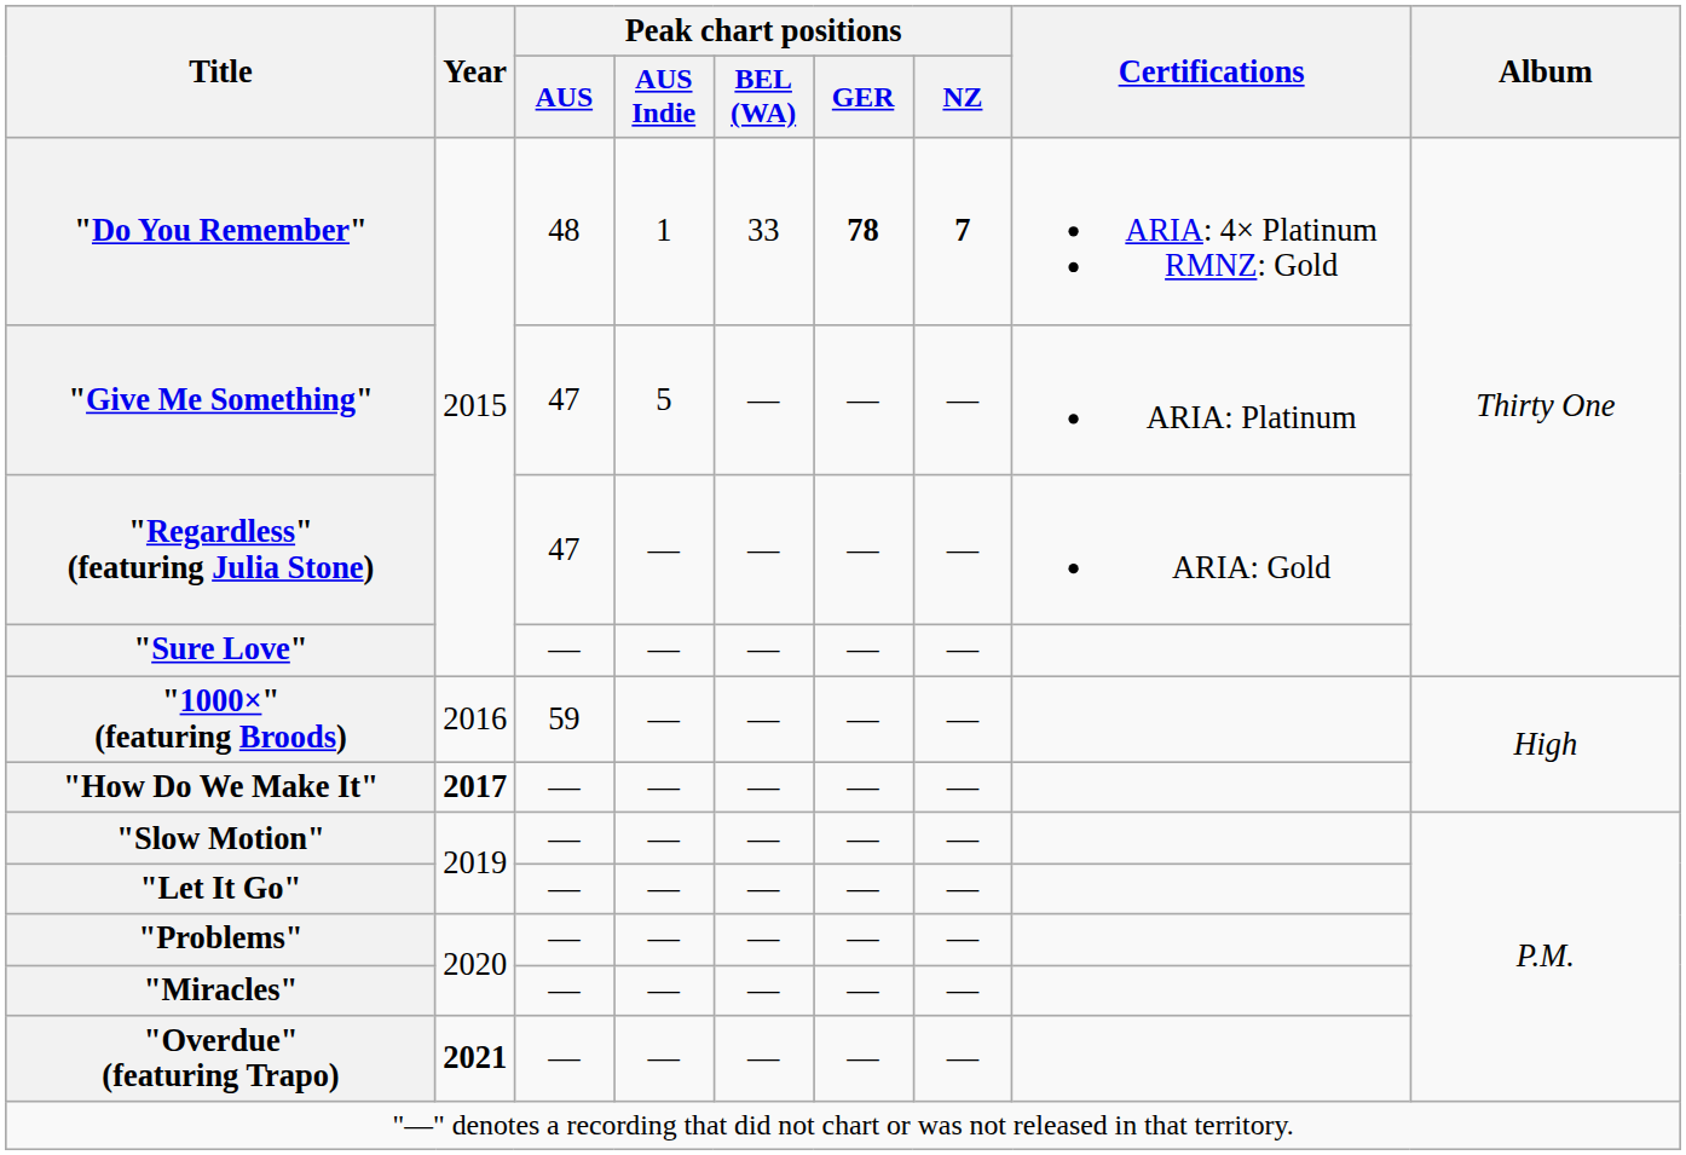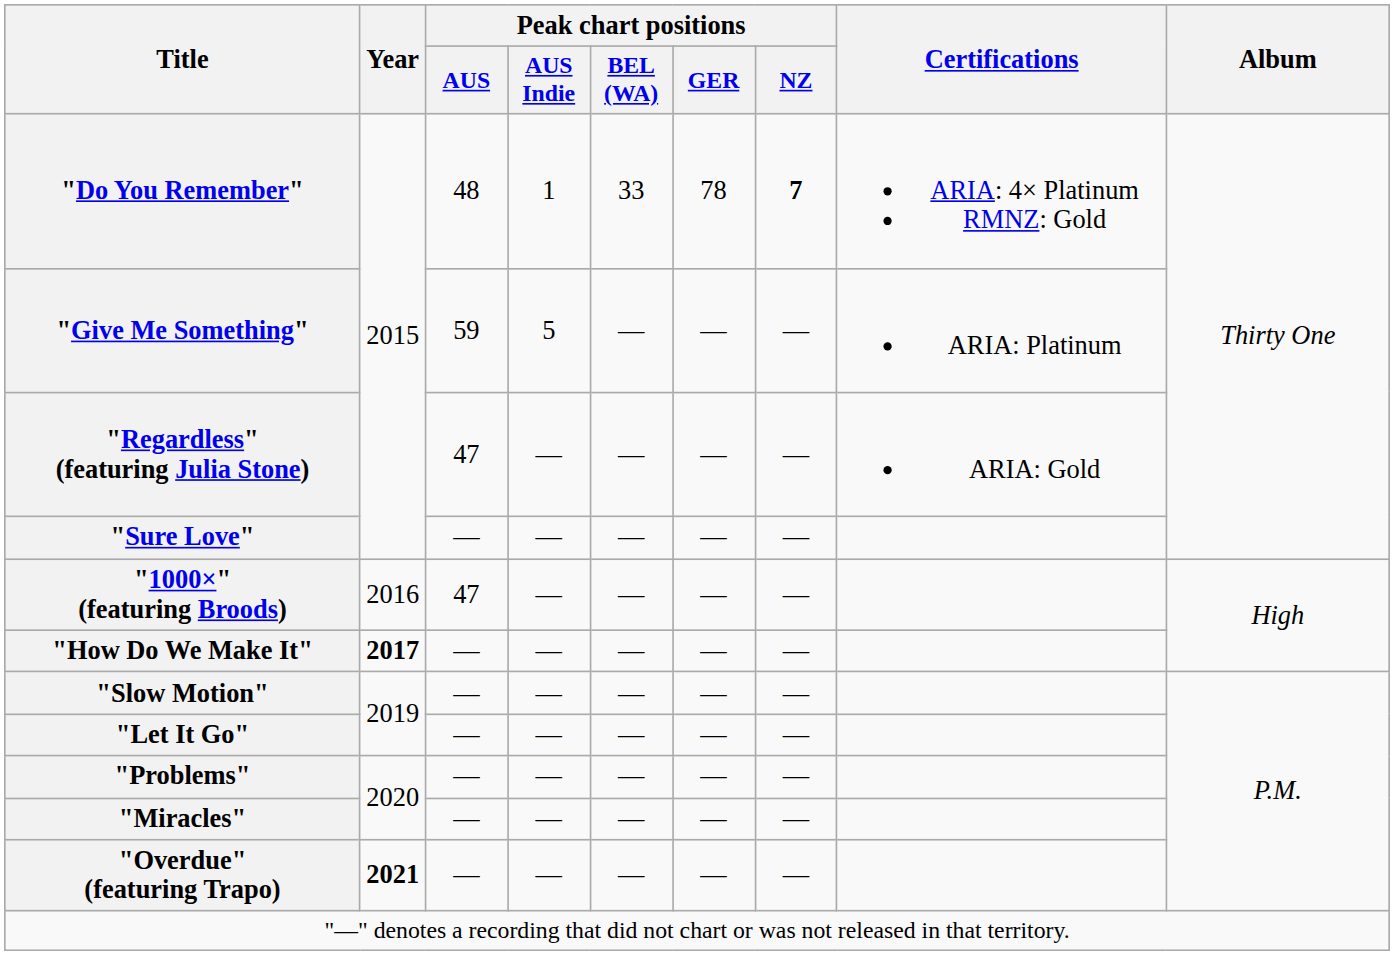 <table class="wikitable plainrowheaders" style=text-align:center;>
 <tr>
 <th scope="col" rowspan="2" style="width:13em;">Title</th>
 <th scope="col" rowspan="2" style="width:1em;">Year</th>
 <th scope="col" colspan="5">Peak chart positions</th>
 <th scope="col" rowspan="2" style="width:12em;"><a href='#'>Certifications</a></th>
 <th scope="col" rowspan="2" style="width:8em;">Album</th>
 </tr>
 <tr>
 <th scope="col" style="width:3em;font-size:90%;"><a href='#'>AUS</a><br></th>
 <th scope="col" style="width:3em;font-size:90%;"><a href='#'>AUS<br>Indie</a><br></th>
 <th scope="col" style="width:3em;font-size:90%;"><a href='#'>BEL (WA)</a><br></th>
 <th scope="col" style="width:3em;font-size:90%;"><a href='#'>GER</a><br></th>
 <th scope="col" style="width:3em;font-size:90%;"><a href='#'>NZ</a><br></th>
 </tr>
 <tr>
 <th scope="row">"<a href='#'>Do You Remember</a>"</th>
 <td rowspan="4">2015</td>
 <td>48</td>
 <td>1</td>
 <td>33</td>
-<td><strong>78</strong></td>
+<td>78</td>
 <td><strong>7</strong></td>
 <td><br><ul><li><a href='#'>ARIA</a>: 4× Platinum</li><li><a href='#'>RMNZ</a>: Gold</li></ul></td>
 <td rowspan="4"><em>Thirty One</em></td>
 </tr>
 <tr>
 <th scope="row">"<a href='#'>Give Me Something</a>"</th>
-<td>47</td>
+<td>59</td>
 <td>5</td>
 <td>—</td>
 <td>—</td>
 <td>—</td>
 <td><br><ul><li>ARIA: Platinum</li></ul></td>
 </tr>
 <tr>
 <th scope="row">"<a href='#'>Regardless</a>"<br><span>(featuring <a href='#'>Julia Stone</a>)</span></th>
 <td>47</td>
 <td>—</td>
 <td>—</td>
 <td>—</td>
 <td>—</td>
 <td><br><ul><li>ARIA: Gold</li></ul></td>
 </tr>
 <tr>
 <th scope="row">"<a href='#'>Sure Love</a>"</th>
 <td>—</td>
 <td>—</td>
 <td>—</td>
 <td>—</td>
 <td>—</td>
 <td></td>
 </tr>
 <tr>
 <th scope="row">"<a href='#'>1000×</a>"<br><span>(featuring <a href='#'>Broods</a>)</span></th>
 <td>2016</td>
-<td>59</td>
+<td>47</td>
 <td>—</td>
 <td>—</td>
 <td>—</td>
 <td>—</td>
 <td></td>
 <td rowspan="2"><em>High</em></td>
 </tr>
 <tr>
 <th scope="row">"How Do We Make It"</th>
 <td><strong>2017</strong></td>
 <td>—</td>
 <td>—</td>
 <td>—</td>
 <td>—</td>
 <td>—</td>
 <td></td>
 </tr>
 <tr>
 <th scope="row">"Slow Motion"</th>
 <td rowspan="2">2019</td>
 <td>—</td>
 <td>—</td>
 <td>—</td>
 <td>—</td>
 <td>—</td>
 <td></td>
 <td rowspan="5"><em>P.M.</em></td>
 </tr>
 <tr>
 <th scope="row">"Let It Go"</th>
 <td>—</td>
 <td>—</td>
 <td>—</td>
 <td>—</td>
 <td>—</td>
 <td></td>
 </tr>
 <tr>
 <th scope="row">"Problems"</th>
 <td rowspan="2">2020</td>
 <td>—</td>
 <td>—</td>
 <td>—</td>
 <td>—</td>
 <td>—</td>
 <td></td>
 </tr>
 <tr>
 <th scope="row">"Miracles"</th>
 <td>—</td>
 <td>—</td>
 <td>—</td>
 <td>—</td>
 <td>—</td>
 <td></td>
 </tr>
 <tr>
 <th scope="row">"Overdue"<br><span>(featuring Trapo)</span></th>
 <td><strong>2021</strong></td>
 <td>—</td>
 <td>—</td>
 <td>—</td>
 <td>—</td>
 <td>—</td>
 <td></td>
 </tr>
 <tr>
 <td colspan="9" style="font-size:90%">"—" denotes a recording that did not chart or was not released in that territory.</td>
 </tr>
 </table>
